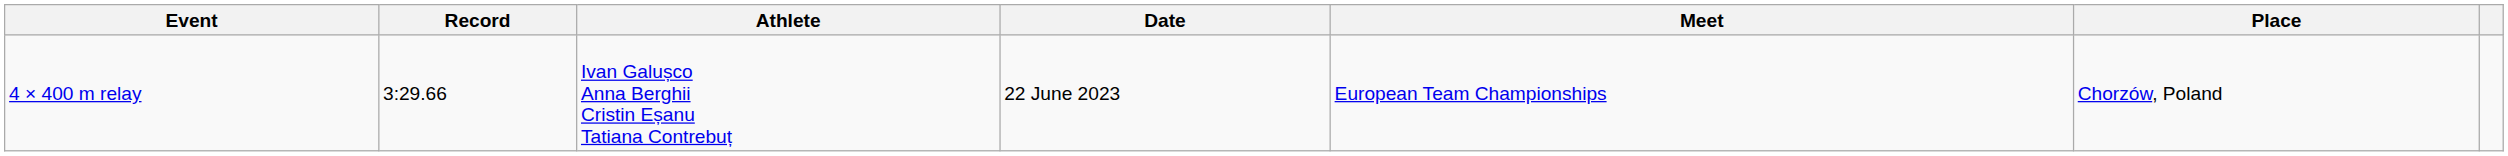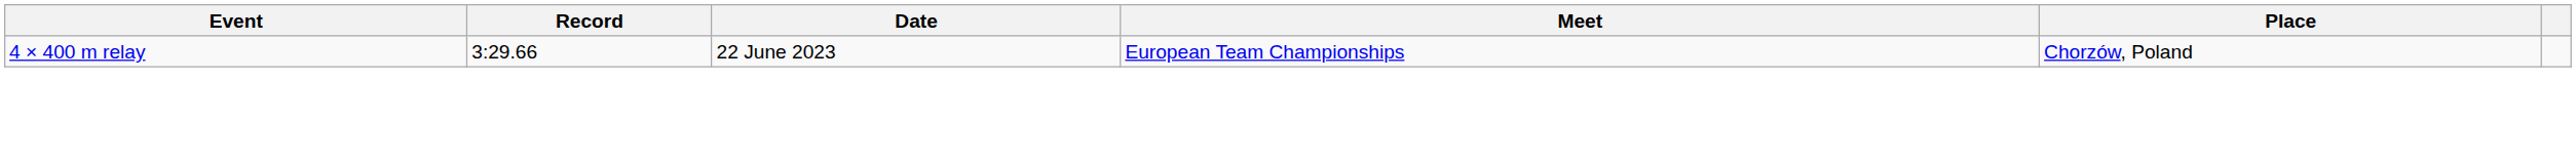 <table class="wikitable" style="font-size:95%; width: 100%;">
 <tr>
 <th>Event</th>
 <th>Record</th>
-<th>Athlete</th>
 <th>Date</th>
 <th>Meet</th>
 <th>Place</th>
 <th></th>
 </tr>
 <tr>
 <td><a href='#'>4 × 400 m relay</a></td>
 <td>3:29.66</td>
-<td><br><a href='#'>Ivan Galușco</a><br><a href='#'>Anna Berghii</a><br><a href='#'>Cristin Eșanu</a><br><a href='#'>Tatiana Contrebuț</a></td>
 <td>22 June 2023</td>
 <td><a href='#'>European Team Championships</a></td>
 <td><a href='#'>Chorzów</a>, Poland</td>
 <td></td>
 </tr>
 </table>
